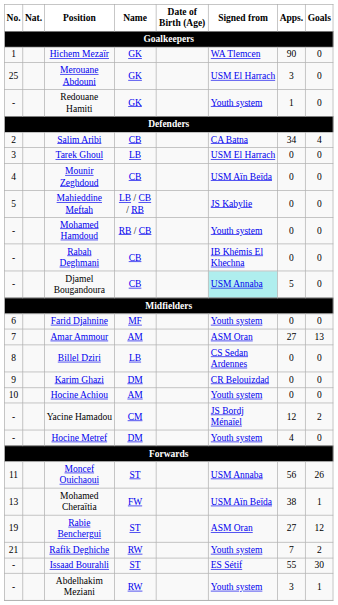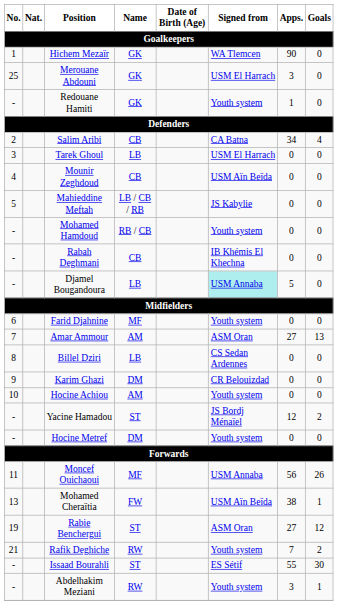 <table class="wikitable" style="text-align:center; font-size:90%; width:80%">
 <tr>
 <th style="background:white; color:black; text-align:center;">No.</th>
 <th style="background:white; color:black; text-align:center;">Nat.</th>
 <th style="background:white; color:black; text-align:center;">Position</th>
 <th style="background:white; color:black; text-align:center;">Name</th>
 <th style="background:white; color:black; text-align:center;">Date of Birth (Age)</th>
 <th style="background:white; color:black; text-align:center;">Signed from</th>
 <th style="background:white; color:black; text-align:center;">Apps.</th>
 <th style="background:white; color:black; text-align:center;">Goals</th>
 </tr>
 <tr>
 <th colspan="10" style="background:#000000; color:white; text-align:center">Goalkeepers</th>
 </tr>
 <tr>
 <td>1</td>
 <td></td>
 <td><a href='#'>Hichem Mezaïr</a></td>
 <td><a href='#'>GK</a></td>
 <td></td>
 <td style="text-align:left"> <a href='#'>WA Tlemcen</a></td>
 <td>90</td>
 <td>0</td>
 </tr>
 <tr>
 <td>25</td>
 <td></td>
 <td><a href='#'>Merouane Abdouni</a></td>
 <td><a href='#'>GK</a></td>
 <td></td>
 <td style="text-align:left"> <a href='#'>USM El Harrach</a></td>
 <td>3</td>
 <td>0</td>
 </tr>
 <tr>
 <td>-</td>
 <td></td>
 <td>Redouane Hamiti</td>
 <td><a href='#'>GK</a></td>
 <td></td>
 <td style="text-align:left"> <a href='#'>Youth system</a></td>
 <td>1</td>
 <td>0</td>
 </tr>
 <tr>
 <th colspan="10" style="background:#000000; color:white; text-align:center">Defenders</th>
 </tr>
 <tr>
 <td>2</td>
 <td></td>
 <td><a href='#'>Salim Aribi</a></td>
 <td><a href='#'>CB</a></td>
 <td></td>
 <td style="text-align:left"> <a href='#'>CA Batna</a></td>
 <td>34</td>
 <td>4</td>
 </tr>
 <tr>
 <td>3</td>
 <td></td>
 <td><a href='#'>Tarek Ghoul</a></td>
 <td><a href='#'>LB</a></td>
 <td></td>
 <td style="text-align:left"> <a href='#'>USM El Harrach</a></td>
 <td>0</td>
 <td>0</td>
 </tr>
 <tr>
 <td>4</td>
 <td></td>
 <td><a href='#'>Mounir Zeghdoud</a></td>
 <td><a href='#'>CB</a></td>
 <td></td>
 <td style="text-align:left"> <a href='#'>USM Aïn Beïda</a></td>
 <td>0</td>
 <td>0</td>
 </tr>
 <tr>
 <td>5</td>
 <td></td>
 <td><a href='#'>Mahieddine Meftah</a></td>
 <td><a href='#'>LB</a> / <a href='#'>CB</a> / <a href='#'>RB</a></td>
 <td></td>
 <td style="text-align:left"> <a href='#'>JS Kabylie</a></td>
 <td>0</td>
 <td>0</td>
 </tr>
 <tr>
 <td>-</td>
 <td></td>
 <td><a href='#'>Mohamed Hamdoud</a></td>
 <td><a href='#'>RB</a> / <a href='#'>CB</a></td>
 <td></td>
 <td style="text-align:left"> <a href='#'>Youth system</a></td>
 <td>0</td>
 <td>0</td>
 </tr>
 <tr>
 <td>-</td>
 <td></td>
 <td><a href='#'>Rabah Deghmani</a></td>
 <td><a href='#'>CB</a></td>
 <td></td>
 <td style="text-align:left"> <a href='#'>IB Khémis El Khechna</a></td>
 <td>0</td>
 <td>0</td>
 </tr>
 <tr>
 <td>-</td>
 <td></td>
 <td>Djamel Bougandoura</td>
-<td><a href='#'>CB</a></td>
+<td><a href='#'>LB</a></td>
 <td></td>
 <td style="background: paleturquoise; text-align:left"> <a href='#'>USM Annaba</a></td>
 <td>5</td>
 <td>0</td>
 </tr>
 <tr>
 <th colspan="10" style="background:#000000; color:white; text-align:center">Midfielders</th>
 </tr>
 <tr>
 <td>6</td>
 <td></td>
 <td><a href='#'>Farid Djahnine</a></td>
 <td><a href='#'>MF</a></td>
 <td></td>
 <td style="text-align:left"> <a href='#'>Youth system</a></td>
 <td>0</td>
 <td>0</td>
 </tr>
 <tr>
 <td>7</td>
 <td></td>
 <td><a href='#'>Amar Ammour</a></td>
 <td><a href='#'>AM</a></td>
 <td></td>
 <td style="text-align:left"> <a href='#'>ASM Oran</a></td>
 <td>27</td>
 <td>13</td>
 </tr>
 <tr>
 <td>8</td>
 <td></td>
 <td><a href='#'>Billel Dziri</a></td>
 <td><a href='#'>LB</a></td>
 <td></td>
 <td style="text-align:left"> <a href='#'>CS Sedan Ardennes</a></td>
 <td>0</td>
 <td>0</td>
 </tr>
 <tr>
 <td>9</td>
 <td></td>
 <td><a href='#'>Karim Ghazi</a></td>
 <td><a href='#'>DM</a></td>
 <td></td>
 <td style="text-align:left"> <a href='#'>CR Belouizdad</a></td>
 <td>0</td>
 <td>0</td>
 </tr>
 <tr>
 <td>10</td>
 <td></td>
 <td><a href='#'>Hocine Achiou</a></td>
 <td><a href='#'>AM</a></td>
 <td></td>
 <td style="text-align:left"> <a href='#'>Youth system</a></td>
 <td>0</td>
 <td>0</td>
 </tr>
 <tr>
 <td>-</td>
 <td></td>
 <td>Yacine Hamadou</td>
-<td><a href='#'>CM</a></td>
+<td><a href='#'>ST</a></td>
 <td></td>
 <td style="text-align:left"> <a href='#'>JS Bordj Ménaïel</a></td>
 <td>12</td>
 <td>2</td>
 </tr>
 <tr>
 <td>-</td>
 <td></td>
 <td><a href='#'>Hocine Metref</a></td>
 <td><a href='#'>DM</a></td>
 <td></td>
 <td style="text-align:left"> <a href='#'>Youth system</a></td>
-<td>4</td>
+<td>0</td>
 <td>0</td>
 </tr>
 <tr>
 <th colspan="10" style="background:#000000; color:white; text-align:center">Forwards</th>
 </tr>
 <tr>
 <td>11</td>
 <td></td>
 <td><a href='#'>Moncef Ouichaoui</a></td>
-<td><a href='#'>ST</a></td>
+<td><a href='#'>MF</a></td>
 <td></td>
 <td style="text-align:left"> <a href='#'>USM Annaba</a></td>
 <td>56</td>
 <td>26</td>
 </tr>
 <tr>
 <td>13</td>
 <td></td>
 <td>Mohamed Cheraïtia</td>
 <td><a href='#'>FW</a></td>
 <td></td>
 <td style="text-align:left"> <a href='#'>USM Aïn Beïda</a></td>
 <td>38</td>
 <td>1</td>
 </tr>
 <tr>
 <td>19</td>
 <td></td>
 <td><a href='#'>Rabie Benchergui</a></td>
 <td><a href='#'>ST</a></td>
 <td></td>
 <td style="text-align:left"> <a href='#'>ASM Oran</a></td>
 <td>27</td>
 <td>12</td>
 </tr>
 <tr>
 <td>21</td>
 <td></td>
 <td><a href='#'>Rafik Deghiche</a></td>
 <td><a href='#'>RW</a></td>
 <td></td>
 <td style="text-align:left"> <a href='#'>Youth system</a></td>
 <td>7</td>
 <td>2</td>
 </tr>
 <tr>
 <td>-</td>
 <td></td>
 <td><a href='#'>Issaad Bourahli</a></td>
 <td><a href='#'>ST</a></td>
 <td></td>
 <td style="text-align:left"> <a href='#'>ES Sétif</a></td>
 <td>55</td>
 <td>30</td>
 </tr>
 <tr>
 <td>-</td>
 <td></td>
 <td>Abdelhakim Meziani</td>
 <td><a href='#'>RW</a></td>
 <td></td>
 <td style="text-align:left"> <a href='#'>Youth system</a></td>
 <td>3</td>
 <td>1</td>
 </tr>
 <tr>
 </tr>
 </table>
